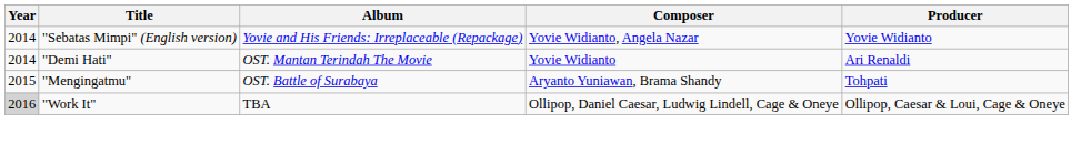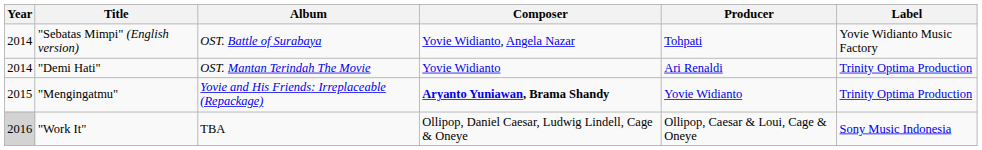 <table class="wikitable">
 <tr>
 <th>Year</th>
 <th>Title</th>
 <th>Album</th>
 <th>Composer</th>
 <th>Producer</th>
+<th>Label</th>
 </tr>
 <tr>
 <td>2014</td>
 <td>"Sebatas Mimpi" <em>(English version)</em></td>
-<td><em><a href='#'>Yovie and His Friends: Irreplaceable (Repackage)</a></em></td>
+<td><em>OST. <a href='#'>Battle of Surabaya</a></em></td>
 <td><a href='#'>Yovie Widianto</a>, <a href='#'>Angela Nazar</a></td>
-<td><a href='#'>Yovie Widianto</a></td>
+<td><a href='#'>Tohpati</a></td>
+<td>Yovie Widianto Music Factory</td>
 </tr>
 <tr>
 <td>2014</td>
 <td>"Demi Hati"</td>
 <td><em>OST. <a href='#'>Mantan Terindah The Movie</a></em></td>
 <td><a href='#'>Yovie Widianto</a></td>
 <td><a href='#'>Ari Renaldi</a></td>
+<td><a href='#'>Trinity Optima Production</a></td>
 </tr>
 <tr>
 <td>2015</td>
 <td>"Mengingatmu"</td>
-<td><em>OST. <a href='#'>Battle of Surabaya</a></em></td>
-<td><a href='#'>Aryanto Yuniawan</a>, Brama Shandy</td>
-<td><a href='#'>Tohpati</a></td>
+<td><em><a href='#'>Yovie and His Friends: Irreplaceable (Repackage)</a></em></td>
+<td><strong><a href='#'>Aryanto Yuniawan</a>, Brama Shandy</strong></td>
+<td><a href='#'>Yovie Widianto</a></td>
+<td><a href='#'>Trinity Optima Production</a></td>
 </tr>
 <tr>
 <td style="background: lightgrey;">2016</td>
 <td>"Work It"</td>
 <td>TBA</td>
 <td>Ollipop, Daniel Caesar, Ludwig Lindell, Cage & Oneye</td>
 <td>Ollipop, Caesar & Loui, Cage & Oneye</td>
+<td><a href='#'>Sony Music Indonesia</a></td>
 </tr>
 </table>
